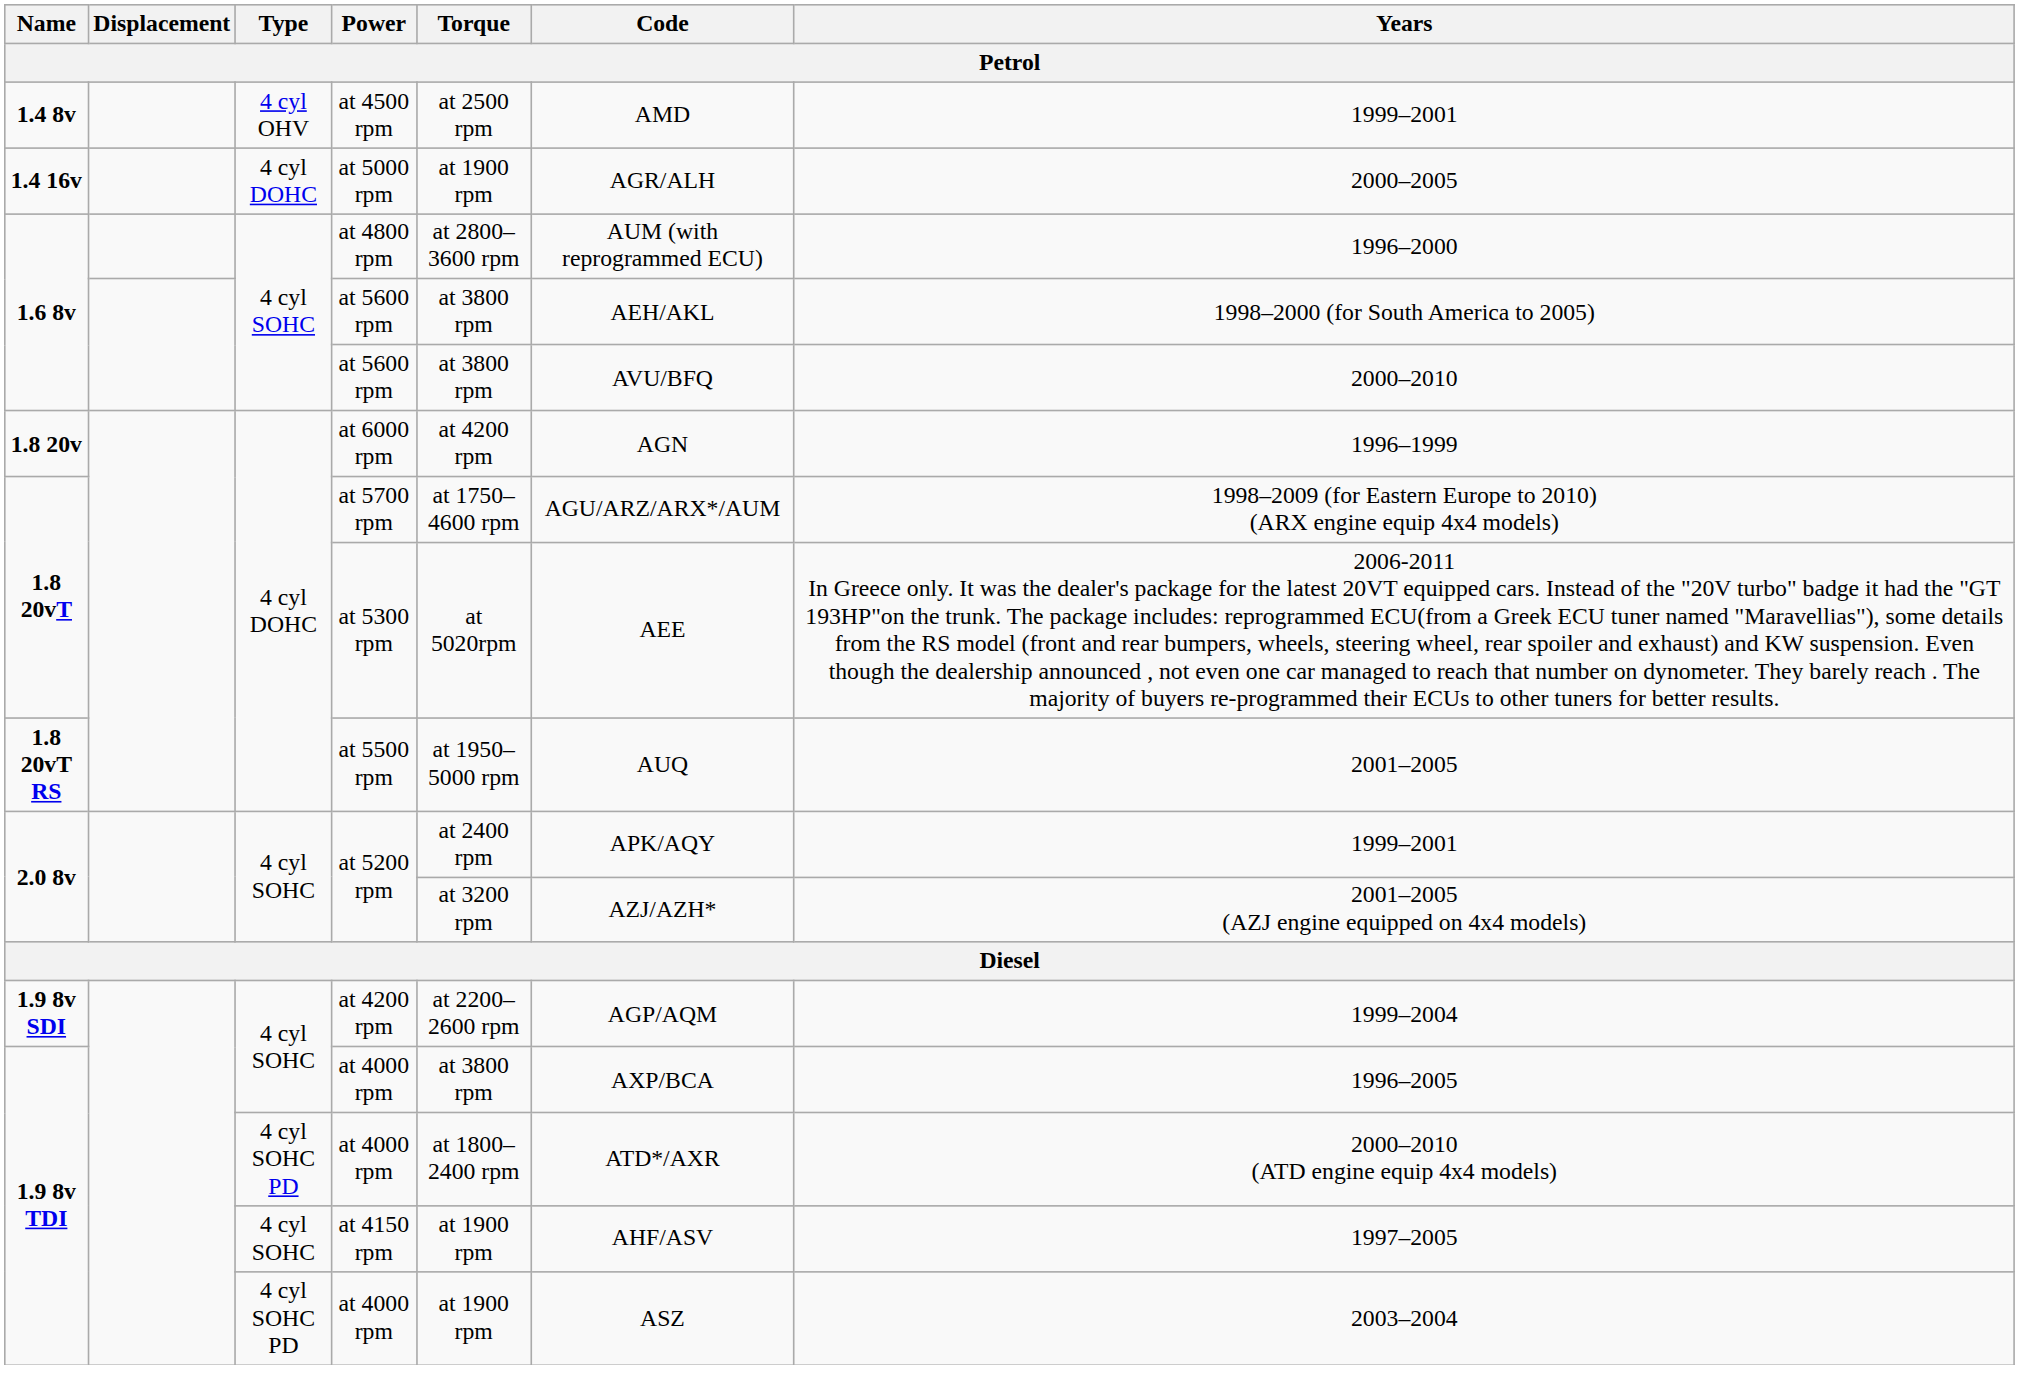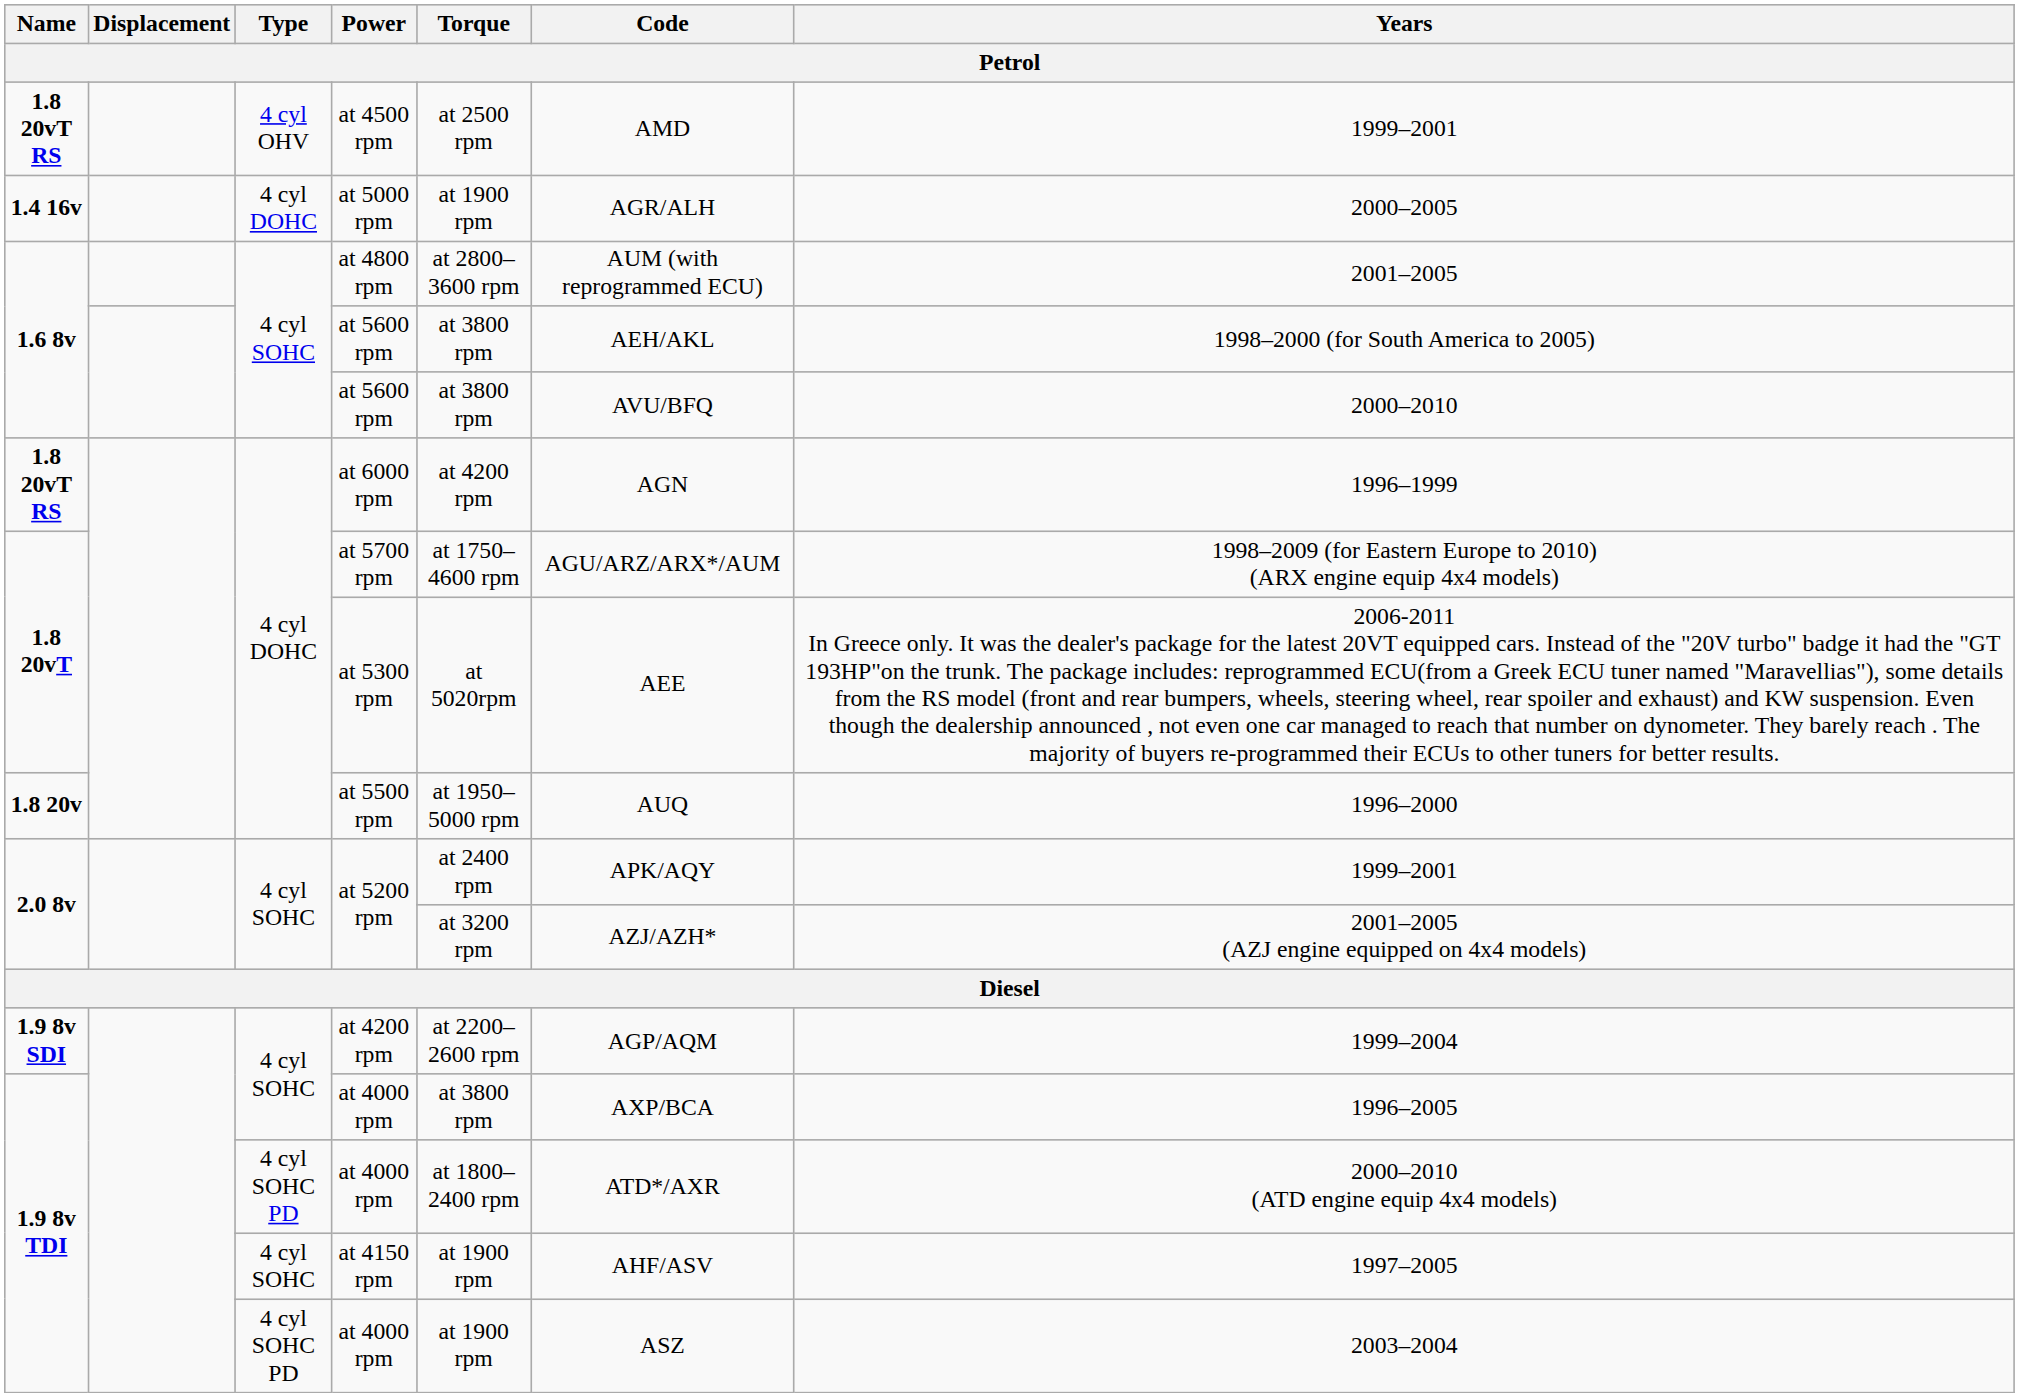 <table class="wikitable" style="text-align:center; font-size:92%;">
 <tr>
 <th>Name</th>
 <th>Displacement</th>
 <th>Type</th>
 <th>Power</th>
 <th>Torque</th>
 <th>Code</th>
 <th>Years</th>
 </tr>
 <tr>
 <th colspan="7">Petrol</th>
 </tr>
 <tr>
-<td><strong>1.4 8v</strong></td>
+<td><strong>1.8 20vT <a href='#'>RS</a></strong></td>
 <td></td>
 <td><a href='#'>4 cyl</a> OHV</td>
 <td> at 4500 rpm</td>
 <td> at 2500 rpm</td>
 <td>AMD</td>
 <td>1999–2001</td>
 </tr>
 <tr>
 <td><strong>1.4 16v</strong></td>
 <td></td>
 <td>4 cyl <a href='#'>DOHC</a></td>
 <td> at 5000 rpm</td>
 <td> at 1900 rpm</td>
 <td>AGR/ALH</td>
 <td>2000–2005</td>
 </tr>
 <tr>
 <td rowspan="3"><strong>1.6 8v</strong></td>
 <td></td>
 <td rowspan="3">4 cyl <a href='#'>SOHC</a></td>
 <td> at 4800 rpm</td>
 <td> at 2800–3600 rpm</td>
 <td>AUM (with reprogrammed ECU)</td>
-<td>1996–2000</td>
+<td>2001–2005</td>
 </tr>
 <tr>
 <td rowspan="2"></td>
 <td> at 5600 rpm</td>
 <td> at 3800 rpm</td>
 <td>AEH/AKL</td>
 <td>1998–2000 (for South America to 2005)</td>
 </tr>
 <tr>
 <td> at 5600 rpm</td>
 <td> at 3800 rpm</td>
 <td>AVU/BFQ</td>
 <td>2000–2010</td>
 </tr>
 <tr>
-<td><strong>1.8 20v</strong></td>
+<td><strong>1.8 20vT <a href='#'>RS</a></strong></td>
 <td rowspan="4"></td>
 <td rowspan="4">4 cyl DOHC</td>
 <td> at 6000 rpm</td>
 <td> at 4200 rpm</td>
 <td>AGN</td>
 <td>1996–1999</td>
 </tr>
 <tr>
 <td rowspan="2"><strong>1.8 20v<a href='#'>T</a></strong></td>
 <td> at 5700 rpm</td>
 <td> at 1750–4600 rpm</td>
 <td>AGU/ARZ/ARX*/AUM</td>
 <td>1998–2009 (for Eastern Europe to 2010)<br>(ARX engine equip 4x4 models)</td>
 </tr>
 <tr>
 <td>at 5300 rpm</td>
 <td> at 5020rpm</td>
 <td>AEE</td>
 <td>2006-2011<br>In Greece only. It was the dealer's package for the latest 20VT equipped cars. Instead of the "20V turbo" badge it had the "GT 193HP"on the trunk. The package includes: reprogrammed ECU(from a Greek ECU tuner named "Maravellias"), some details from the RS model (front and rear bumpers, wheels, steering wheel, rear spoiler and exhaust) and KW suspension. Even though the dealership announced , not even one car managed to reach that number on dynometer. They barely reach . The majority of buyers re-programmed their ECUs to other tuners for better results.</td>
 </tr>
 <tr>
-<td><strong>1.8 20vT <a href='#'>RS</a></strong></td>
+<td><strong>1.8 20v</strong></td>
 <td> at 5500 rpm</td>
 <td> at 1950–5000 rpm</td>
 <td>AUQ</td>
-<td>2001–2005</td>
+<td>1996–2000</td>
 </tr>
 <tr>
 <td rowspan="2"><strong>2.0 8v</strong></td>
 <td rowspan="2"></td>
 <td rowspan="2">4 cyl SOHC</td>
 <td rowspan="2"> at 5200 rpm</td>
 <td> at 2400 rpm</td>
 <td>APK/AQY</td>
 <td>1999–2001</td>
 </tr>
 <tr>
 <td> at 3200 rpm</td>
 <td>AZJ/AZH*</td>
 <td>2001–2005<br>(AZJ engine equipped on 4x4 models)</td>
 </tr>
 <tr>
 <th colspan="7">Diesel</th>
 </tr>
 <tr>
 <td><strong>1.9 8v <a href='#'>SDI</a></strong></td>
 <td rowspan="5"></td>
 <td rowspan="2">4 cyl SOHC</td>
 <td> at 4200 rpm</td>
 <td> at 2200–2600 rpm</td>
 <td>AGP/AQM</td>
 <td>1999–2004</td>
 </tr>
 <tr>
 <td rowspan="4"><strong>1.9 8v <a href='#'>TDI</a></strong></td>
 <td> at 4000 rpm</td>
 <td> at 3800 rpm</td>
 <td>AXP/BCA</td>
 <td>1996–2005</td>
 </tr>
 <tr>
 <td>4 cyl SOHC <a href='#'>PD</a></td>
 <td> at 4000 rpm</td>
 <td> at 1800–2400 rpm</td>
 <td>ATD*/AXR</td>
 <td>2000–2010<br>(ATD engine equip 4x4 models)</td>
 </tr>
 <tr>
 <td>4 cyl SOHC</td>
 <td> at 4150 rpm</td>
 <td> at 1900 rpm</td>
 <td>AHF/ASV</td>
 <td>1997–2005</td>
 </tr>
 <tr>
 <td>4 cyl SOHC PD</td>
 <td> at 4000 rpm</td>
 <td> at 1900 rpm</td>
 <td>ASZ</td>
 <td>2003–2004</td>
 </tr>
 </table>
